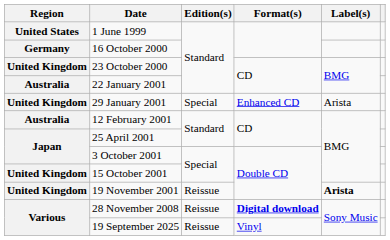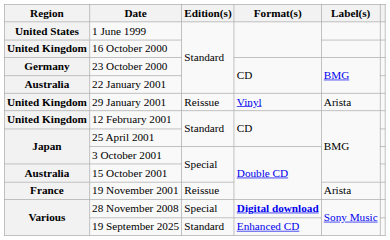 <table class="wikitable plainrowheaders">
 <tr>
 <th scope="col">Region</th>
 <th scope="col">Date</th>
 <th scope="col">Edition(s)</th>
 <th scope="col">Format(s)</th>
 <th scope="col">Label(s)</th>
 <th scope="col"></th>
 </tr>
 <tr>
 <th scope="row">United States</th>
 <td>1 June 1999</td>
 <td rowspan="4">Standard</td>
 <td rowspan="2"></td>
 <td></td>
 <td></td>
 </tr>
 <tr>
-<th scope="row">Germany</th>
+<th scope="row">United Kingdom</th>
 <td>16 October 2000</td>
 <td></td>
 <td></td>
 </tr>
 <tr>
-<th scope="row">United Kingdom</th>
+<th scope="row">Germany</th>
 <td>23 October 2000</td>
 <td rowspan="2">CD</td>
 <td rowspan="2"><a href='#'>BMG</a></td>
 <td></td>
 </tr>
 <tr>
 <th scope="row">Australia</th>
 <td>22 January 2001</td>
 <td></td>
 </tr>
 <tr>
 <th scope="row">United Kingdom</th>
 <td>29 January 2001</td>
-<td>Special</td>
-<td><a href='#'>Enhanced CD</a></td>
+<td>Reissue</td>
+<td><a href='#'>Vinyl</a></td>
 <td>Arista</td>
 <td></td>
 </tr>
 <tr>
-<th scope="row">Australia</th>
+<th scope="row">United Kingdom</th>
 <td>12 February 2001</td>
 <td rowspan="2">Standard</td>
 <td rowspan="2">CD</td>
 <td rowspan="4">BMG</td>
 <td></td>
 </tr>
 <tr>
 <th scope="row" rowspan="2">Japan</th>
 <td>25 April 2001</td>
 <td></td>
 </tr>
 <tr>
 <td>3 October 2001</td>
 <td rowspan="2">Special</td>
 <td rowspan="3"><a href='#'>Double CD</a></td>
 <td></td>
 </tr>
 <tr>
-<th scope="row">United Kingdom</th>
+<th scope="row">Australia</th>
 <td>15 October 2001</td>
 <td></td>
 </tr>
 <tr>
-<th scope="row">United Kingdom</th>
+<th scope="row">France</th>
 <td>19 November 2001</td>
 <td>Reissue</td>
-<td><strong>Arista</strong></td>
+<td>Arista</td>
 <td></td>
 </tr>
 <tr>
 <th scope="row" rowspan="2">Various</th>
 <td>28 November 2008</td>
-<td>Reissue</td>
+<td>Special</td>
 <td><strong><a href='#'>Digital download</a></strong></td>
 <td rowspan="2"><a href='#'>Sony Music</a></td>
 <td></td>
 </tr>
 <tr>
 <td>19 September 2025</td>
-<td>Reissue</td>
-<td><a href='#'>Vinyl</a></td>
+<td>Standard</td>
+<td><a href='#'>Enhanced CD</a></td>
 <td></td>
 </tr>
 </table>
